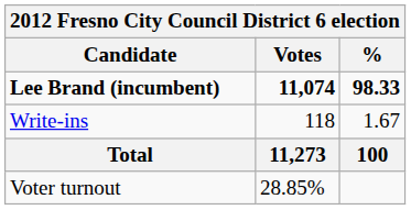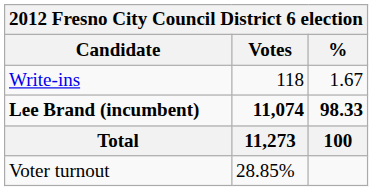 <table class=wikitable>
 <tr>
 <th colspan=3>2012 Fresno City Council District 6 election</th>
 </tr>
 <tr>
 <th>Candidate</th>
 <th>Votes</th>
 <th>%</th>
 </tr>
 <tr>
+<td><a href='#'>Write-ins</a></td>
+<td align="right">118</td>
+<td align="right">1.67</td>
+</tr>
+<tr>
 <td><strong>Lee Brand (incumbent)</strong></td>
 <td align="right"><strong>11,074</strong></td>
 <td align="right"><strong>98.33</strong></td>
-</tr>
-<tr>
-<td><a href='#'>Write-ins</a></td>
-<td align="right">118</td>
-<td align="right">1.67</td>
 </tr>
 <tr>
 <th>Total</th>
 <th>11,273</th>
 <th>100</th>
 </tr>
 <tr>
 <td>Voter turnout</td>
 <td>28.85%</td>
 </tr>
 </table>
